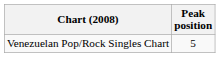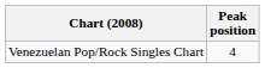 <table class="wikitable sortable">
 <tr>
 <th align="left">Chart (2008)</th>
 <th style="text-align:center;">Peak<br>position</th>
 </tr>
 <tr>
 <td align="left">Venezuelan Pop/Rock Singles Chart</td>
-<td style="text-align:center;">5</td>
+<td style="text-align:center;">4</td>
 </tr>
 </table>
